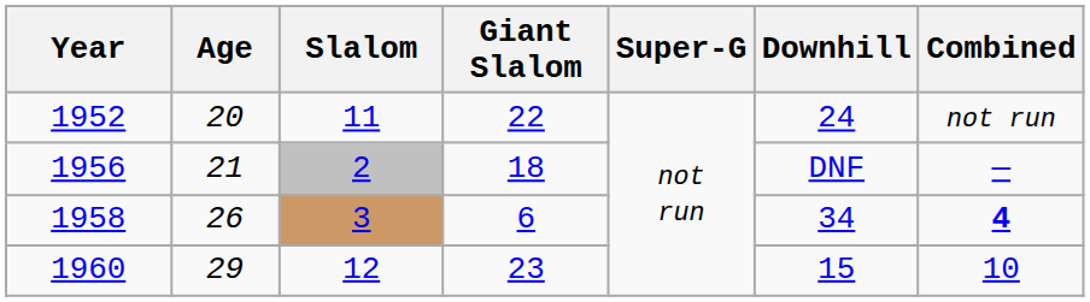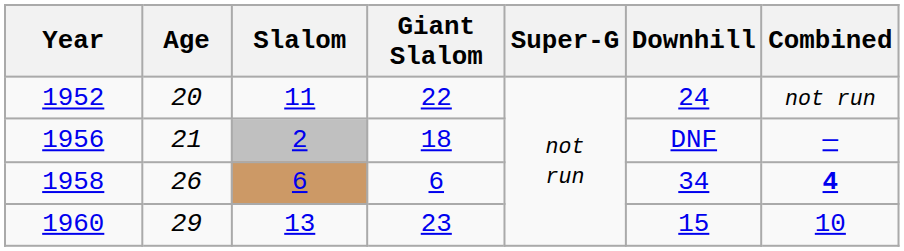 <table class=wikitable style="text-align:center">
 <tr>
 <th>  Year  </th>
 <th> Age </th>
 <th> Slalom </th>
 <th>Giant<br> Slalom </th>
 <th>Super-G</th>
 <th>Downhill</th>
 <th>Combined</th>
 </tr>
 <tr>
 <td><a href='#'>1952</a></td>
 <td><em>20</em></td>
 <td><a href='#'>11</a></td>
 <td><a href='#'>22</a></td>
 <td rowspan=4><small><em>not<br>run</em></small></td>
 <td><a href='#'>24</a></td>
 <td><small><em>not run</em></small></td>
 </tr>
 <tr>
 <td><a href='#'>1956</a></td>
 <td><em>21</em></td>
 <td bgcolor="silver"><a href='#'>2</a></td>
 <td><a href='#'>18</a></td>
 <td><a href='#'>DNF</a></td>
 <td><a href='#'>—</a></td>
 </tr>
 <tr>
 <td><a href='#'>1958</a></td>
 <td><em>26</em></td>
-<td bgcolor="cc9966"><a href='#'>3</a></td>
+<td bgcolor="cc9966"><a href='#'>6</a></td>
 <td><a href='#'>6</a></td>
 <td><a href='#'>34</a></td>
 <td><strong><a href='#'>4</a></strong></td>
 </tr>
 <tr>
 <td><a href='#'>1960</a></td>
 <td><em>29</em></td>
-<td><a href='#'>12</a></td>
+<td><a href='#'>13</a></td>
 <td><a href='#'>23</a></td>
 <td><a href='#'>15</a></td>
 <td><a href='#'>10</a></td>
 </tr>
 </table>
